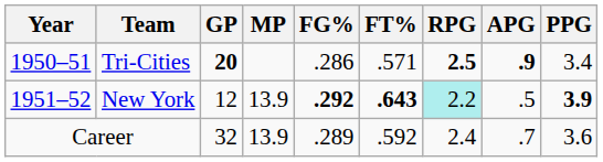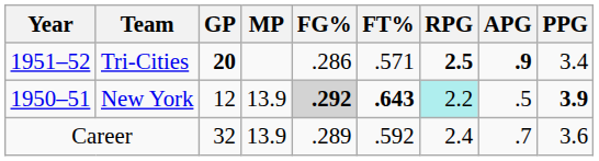 <table class="wikitable sortable" style="font-size:95%; text-align:right;">
 <tr>
 <th>Year</th>
 <th>Team</th>
 <th>GP</th>
 <th>MP</th>
 <th>FG%</th>
 <th>FT%</th>
 <th>RPG</th>
 <th>APG</th>
 <th>PPG</th>
 </tr>
 <tr>
-<td style="text-align:left;"><a href='#'>1950–51</a></td>
+<td style="text-align:left;"><a href='#'>1951–52</a></td>
 <td style="text-align:left;"><a href='#'>Tri-Cities</a></td>
 <td><strong>20</strong></td>
 <td></td>
 <td>.286</td>
 <td>.571</td>
 <td><strong>2.5</strong></td>
 <td><strong>.9</strong></td>
 <td>3.4</td>
 </tr>
 <tr>
-<td style="text-align:left;"><a href='#'>1951–52</a></td>
+<td style="text-align:left;"><a href='#'>1950–51</a></td>
 <td style="text-align:left;"><a href='#'>New York</a></td>
 <td>12</td>
 <td>13.9</td>
-<td><strong>.292</strong></td>
+<td style="background: lightgrey;"><strong>.292</strong></td>
 <td><strong>.643</strong></td>
 <td style="background: paleturquoise;">2.2</td>
 <td>.5</td>
 <td><strong>3.9</strong></td>
 </tr>
 <tr>
 <td colspan="2" style="text-align:center;">Career</td>
 <td>32</td>
 <td>13.9</td>
 <td>.289</td>
 <td>.592</td>
 <td>2.4</td>
 <td>.7</td>
 <td>3.6</td>
 </tr>
 </table>
